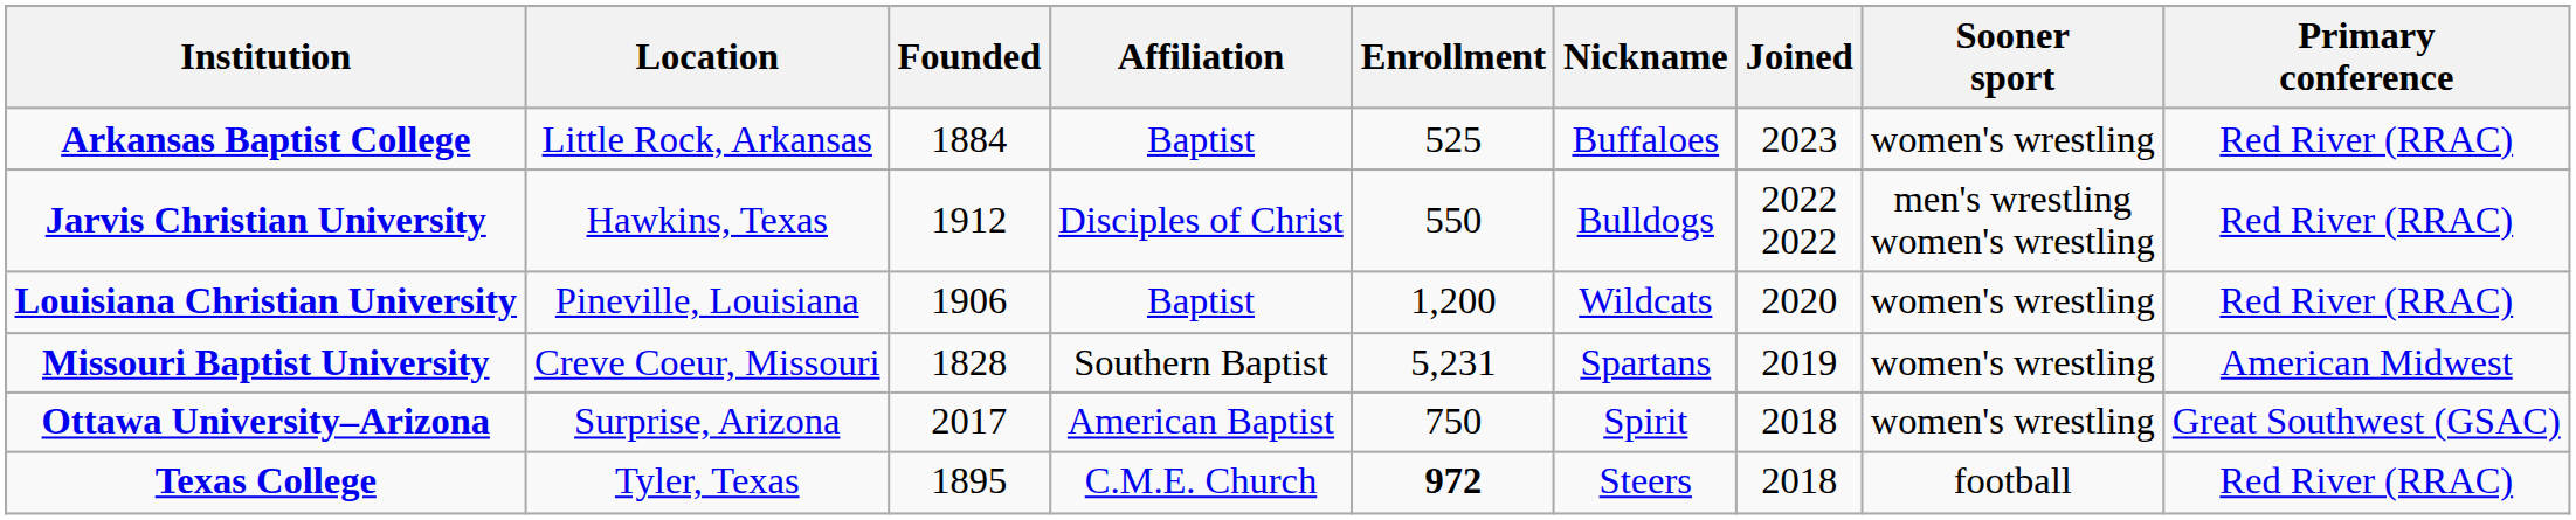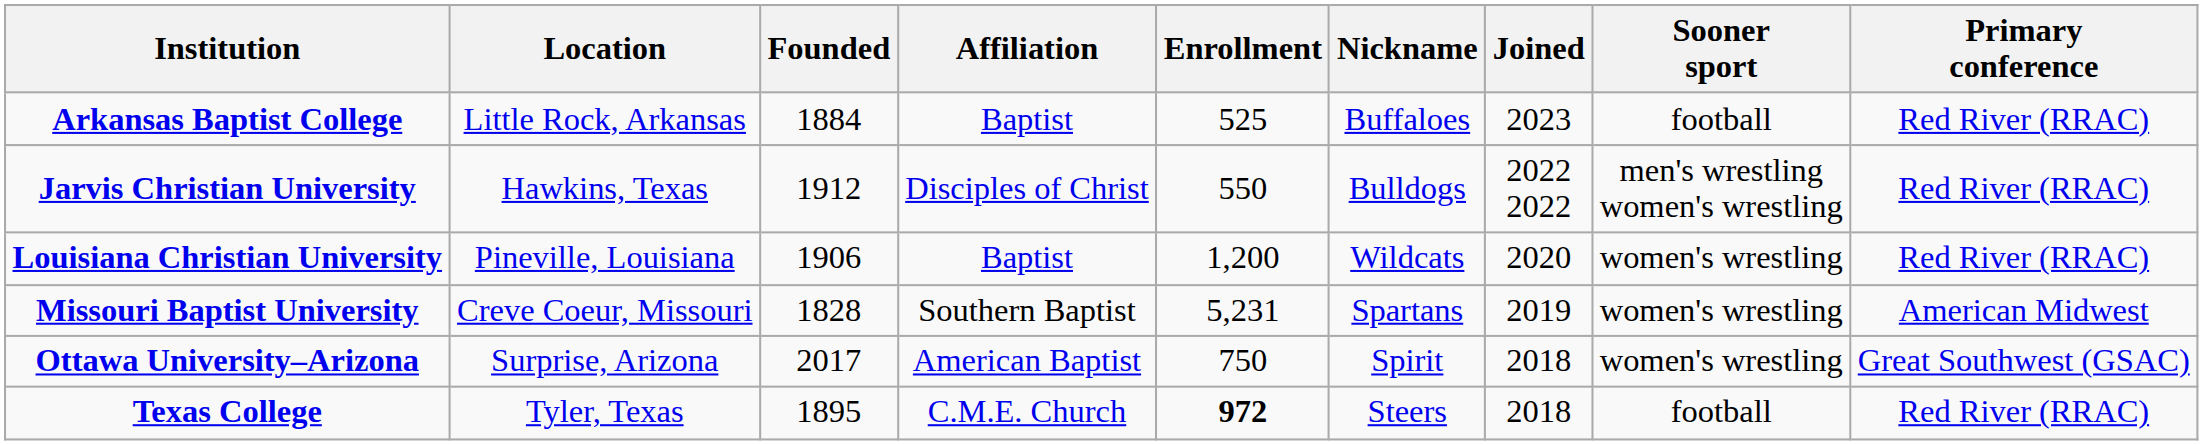 <table class="wikitable sortable" style="text-align:center">
 <tr>
 <th>Institution</th>
 <th>Location</th>
 <th>Founded</th>
 <th>Affiliation</th>
 <th>Enrollment</th>
 <th>Nickname</th>
 <th>Joined</th>
 <th>Sooner<br>sport</th>
 <th>Primary<br>conference</th>
 </tr>
 <tr>
 <td><strong><a href='#'>Arkansas Baptist College</a></strong></td>
 <td><a href='#'>Little Rock, Arkansas</a></td>
 <td>1884</td>
 <td><a href='#'>Baptist</a></td>
 <td>525</td>
 <td><a href='#'>Buffaloes</a></td>
 <td>2023</td>
-<td>women's wrestling</td>
+<td>football</td>
 <td><a href='#'>Red River (RRAC)</a></td>
 </tr>
 <tr>
 <td><strong><a href='#'>Jarvis Christian University</a></strong></td>
 <td><a href='#'>Hawkins, Texas</a></td>
 <td>1912</td>
 <td><a href='#'>Disciples of Christ</a></td>
 <td>550</td>
 <td><a href='#'>Bulldogs</a></td>
 <td>2022<br>2022</td>
 <td>men's wrestling<br>women's wrestling</td>
 <td><a href='#'>Red River (RRAC)</a></td>
 </tr>
 <tr>
 <td><strong><a href='#'>Louisiana Christian University</a></strong></td>
 <td><a href='#'>Pineville, Louisiana</a></td>
 <td>1906</td>
 <td><a href='#'>Baptist</a></td>
 <td>1,200</td>
 <td><a href='#'>Wildcats</a></td>
 <td>2020</td>
 <td>women's wrestling</td>
 <td><a href='#'>Red River (RRAC)</a></td>
 </tr>
 <tr>
 <td><strong><a href='#'>Missouri Baptist University</a></strong></td>
 <td><a href='#'>Creve Coeur, Missouri</a></td>
 <td>1828</td>
 <td>Southern Baptist</td>
 <td>5,231</td>
 <td><a href='#'>Spartans</a></td>
 <td>2019</td>
 <td>women's wrestling</td>
 <td><a href='#'>American Midwest</a></td>
 </tr>
 <tr>
 <td><strong><a href='#'>Ottawa University–Arizona</a></strong></td>
 <td><a href='#'>Surprise, Arizona</a></td>
 <td>2017</td>
 <td><a href='#'>American Baptist</a></td>
 <td>750</td>
 <td><a href='#'>Spirit</a></td>
 <td>2018</td>
 <td>women's wrestling</td>
 <td><a href='#'>Great Southwest (GSAC)</a></td>
 </tr>
 <tr>
 <td><strong><a href='#'>Texas College</a></strong></td>
 <td><a href='#'>Tyler, Texas</a></td>
 <td>1895</td>
 <td><a href='#'>C.M.E. Church</a><br></td>
 <td><strong>972</strong></td>
 <td><a href='#'>Steers</a></td>
 <td>2018</td>
 <td>football</td>
 <td><a href='#'>Red River (RRAC)</a></td>
 </tr>
 </table>
